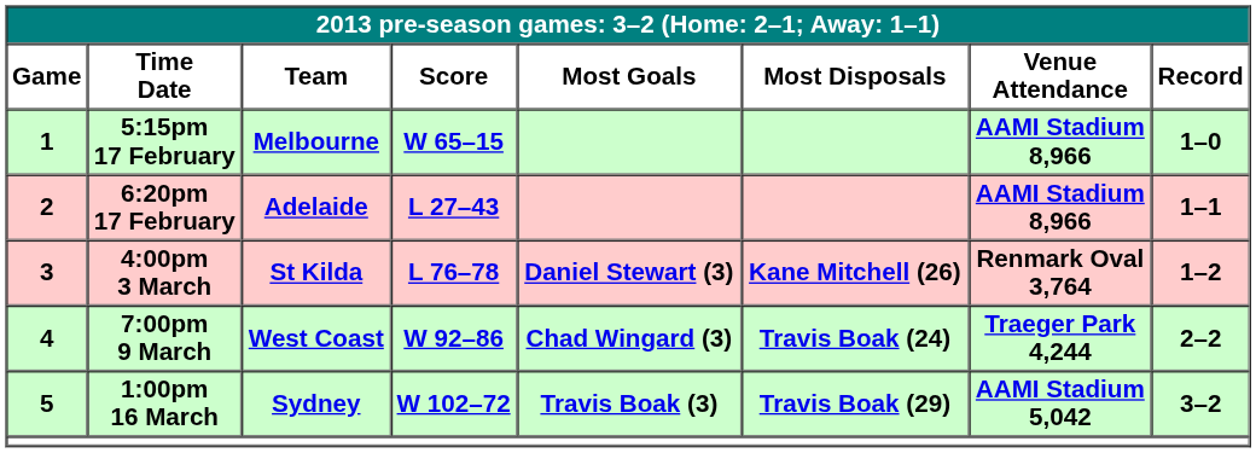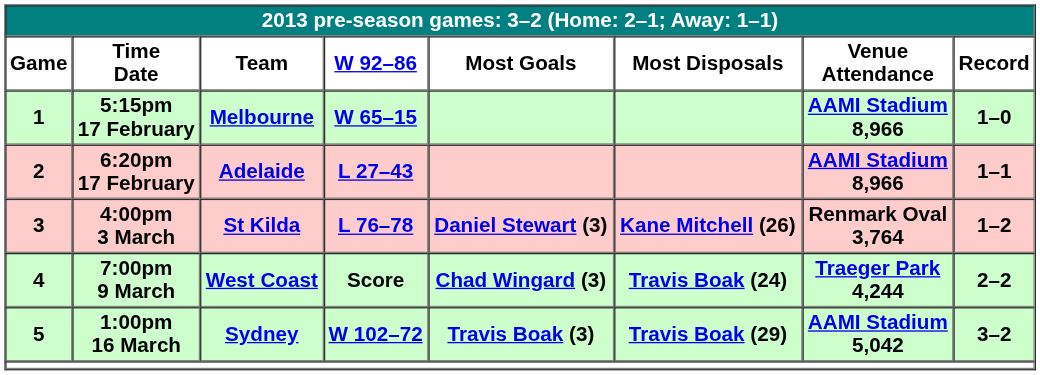 <table border="1" cellpadding="2" cellspacing="0" style="width: 800px;" class="collapsible collapsed">
 <tr style="text-align:center; background:teal; color:white; font-weight:bold">
 <th colspan="8">2013 pre-season games: 3–2 (Home: 2–1; Away: 1–1)</th>
 </tr>
 <tr style="background:; text-align:center; font-weight: bold">
 <td>Game</td>
 <td>Time<br>Date</td>
 <td>Team</td>
-<td>Score</td>
+<td><a href='#'>W 92–86</a></td>
 <td>Most Goals</td>
 <td>Most Disposals</td>
 <td>Venue<br>Attendance</td>
 <td>Record</td>
 </tr>
 <tr style="background:#cfc; text-align:center; font-weight: bold">
 <td>1</td>
 <td>5:15pm<br>17 February</td>
 <td><a href='#'>Melbourne</a></td>
 <td><a href='#'>W 65–15</a></td>
 <td></td>
 <td></td>
 <td><a href='#'>AAMI Stadium</a><br>8,966</td>
 <td>1–0</td>
 </tr>
 <tr style="background:#fcc; text-align:center; font-weight: bold">
 <td>2</td>
 <td>6:20pm<br>17 February</td>
 <td><a href='#'>Adelaide</a></td>
 <td><a href='#'>L 27–43</a></td>
 <td></td>
 <td></td>
 <td><a href='#'>AAMI Stadium</a><br>8,966</td>
 <td>1–1</td>
 </tr>
 <tr style="background:#fcc; text-align:center; font-weight: bold">
 <td>3</td>
 <td>4:00pm<br>3 March</td>
 <td><a href='#'>St Kilda</a></td>
 <td><a href='#'>L 76–78</a></td>
 <td><a href='#'>Daniel Stewart</a> (3)</td>
 <td><a href='#'>Kane Mitchell</a> (26)</td>
 <td>Renmark Oval<br>3,764</td>
 <td>1–2</td>
 </tr>
 <tr style="background:#cfc;; text-align:center; font-weight: bold">
 <td>4</td>
 <td>7:00pm<br>9 March</td>
 <td><a href='#'>West Coast</a></td>
-<td><a href='#'>W 92–86</a></td>
+<td>Score</td>
 <td><a href='#'>Chad Wingard</a> (3)</td>
 <td><a href='#'>Travis Boak</a> (24)</td>
 <td><a href='#'>Traeger Park</a><br>4,244</td>
 <td>2–2</td>
 </tr>
 <tr style="background:#cfc;; text-align:center; font-weight: bold">
 <td>5</td>
 <td>1:00pm<br>16 March</td>
 <td><a href='#'>Sydney</a></td>
 <td><a href='#'>W 102–72</a></td>
 <td><a href='#'>Travis Boak</a> (3)</td>
 <td><a href='#'>Travis Boak</a> (29)</td>
 <td><a href='#'>AAMI Stadium</a><br>5,042</td>
 <td>3–2</td>
 </tr>
 <tr style="text-align:center;">
 <td colspan=8></td>
 </tr>
 </table>
